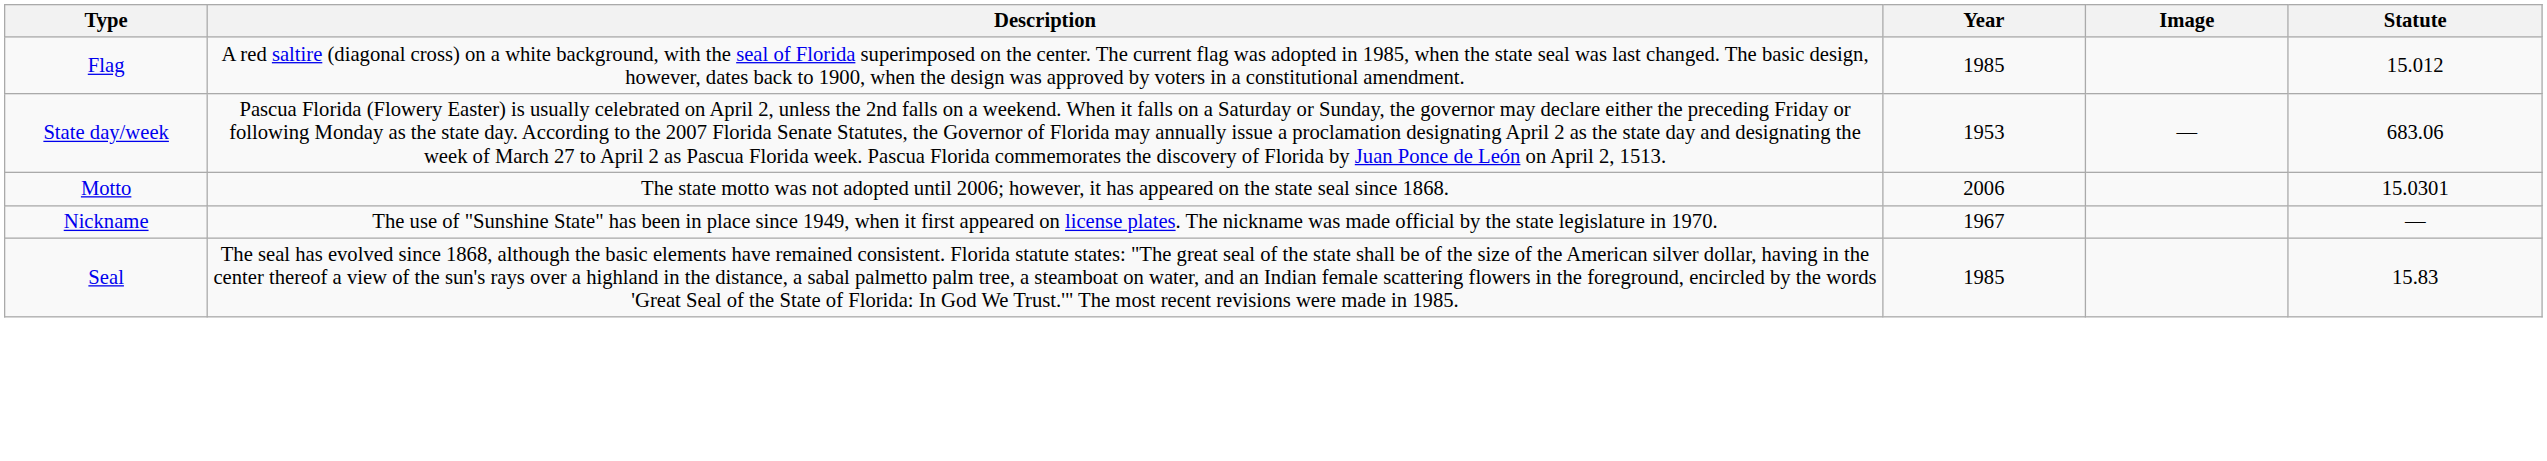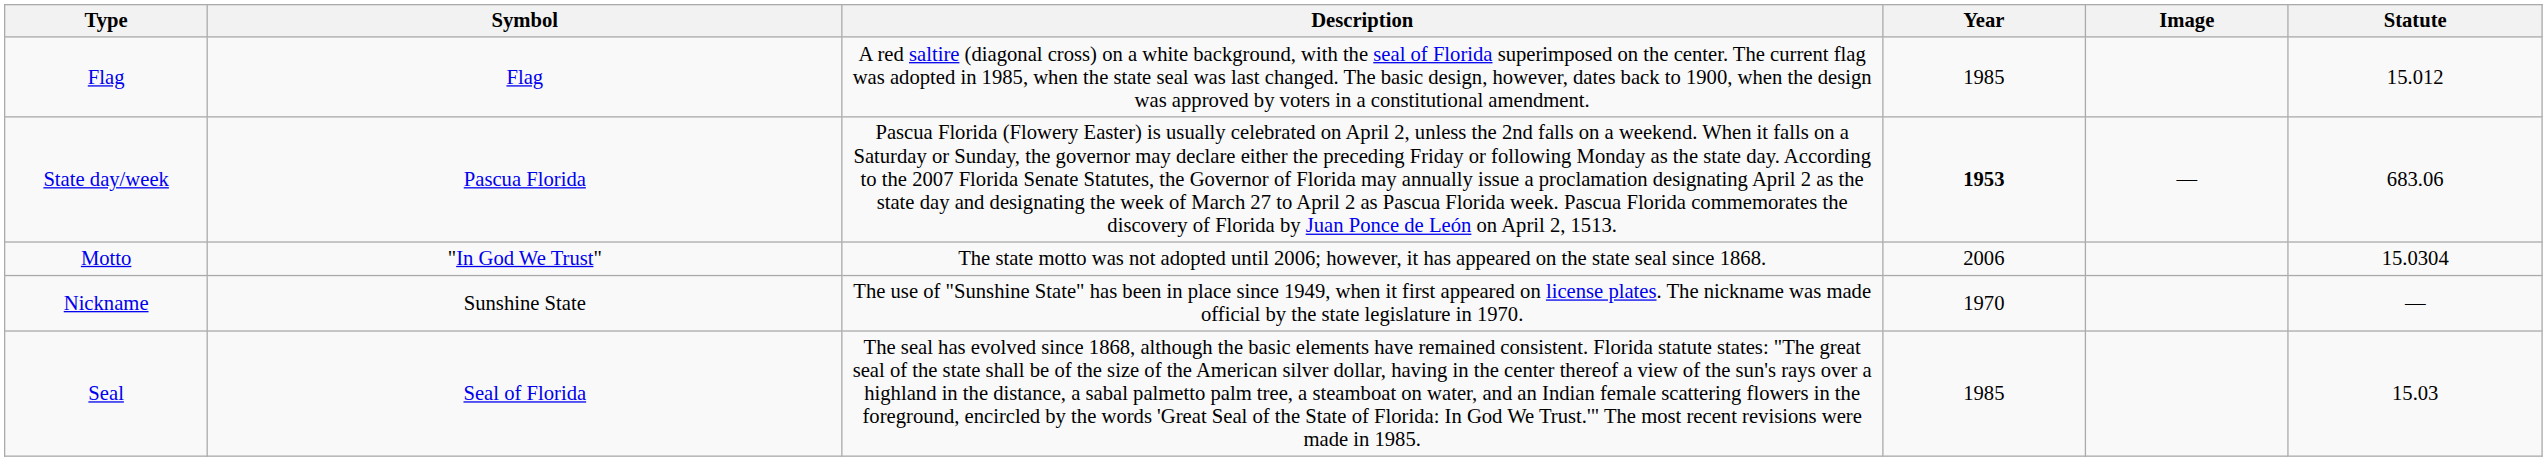 <table class="wikitable" style="text-align:center;">
 <tr>
 <th width=8%>Type</th>
+<th width=25%>Symbol</th>
 <th w=40%>Description</th>
 <th width=8%>Year</th>
 <th width=8%>Image</th>
 <th width=10%>Statute</th>
 </tr>
 <tr>
+<td><a href='#'>Flag</a></td>
 <td><a href='#'>Flag</a></td>
 <td>A red <a href='#'>saltire</a> (diagonal cross) on a white background, with the <a href='#'>seal of Florida</a> superimposed on the center. The current flag was adopted in 1985, when the state seal was last changed. The basic design, however, dates back to 1900, when the design was approved by voters in a constitutional amendment.</td>
 <td align="center">1985</td>
 <td align="center"></td>
 <td>15.012</td>
 </tr>
 <tr>
 <td><a href='#'>State day/week</a></td>
+<td><a href='#'>Pascua Florida</a></td>
 <td>Pascua Florida (Flowery Easter) is usually celebrated on April 2, unless the 2nd falls on a weekend. When it falls on a Saturday or Sunday, the governor may declare either the preceding Friday or following Monday as the state day. According to the 2007 Florida Senate Statutes, the Governor of Florida may annually issue a proclamation designating April 2 as the state day and designating the week of March 27 to April 2 as Pascua Florida week. Pascua Florida commemorates the discovery of Florida by <a href='#'>Juan Ponce de León</a> on April 2, 1513.</td>
-<td>1953</td>
+<td><strong>1953</strong></td>
 <td>—</td>
 <td>683.06</td>
 </tr>
 <tr>
 <td><a href='#'>Motto</a></td>
+<td>"<a href='#'>In God We Trust</a>"</td>
 <td>The state motto was not adopted until 2006; however, it has appeared on the state seal since 1868.</td>
 <td align="center">2006</td>
 <td align="center"></td>
-<td>15.0301</td>
+<td>15.0304</td>
 </tr>
 <tr>
 <td><a href='#'>Nickname</a></td>
+<td>Sunshine State</td>
 <td>The use of "Sunshine State" has been in place since 1949, when it first appeared on <a href='#'>license plates</a>. The nickname was made official by the state legislature in 1970.</td>
-<td align="center">1967</td>
+<td align="center">1970</td>
 <td align="center"></td>
 <td>— </td>
 </tr>
 <tr>
 <td><a href='#'>Seal</a></td>
+<td><a href='#'>Seal of Florida</a></td>
 <td>The seal has evolved since 1868, although the basic elements have remained consistent. Florida statute states: "The great seal of the state shall be of the size of the American silver dollar, having in the center thereof a view of the sun's rays over a highland in the distance, a sabal palmetto palm tree, a steamboat on water, and an Indian female scattering flowers in the foreground, encircled by the words 'Great Seal of the State of Florida: In God We Trust.'" The most recent revisions were made in 1985.</td>
 <td align="center">1985</td>
 <td align="center"></td>
-<td>15.83</td>
+<td>15.03</td>
 </tr>
 </table>
